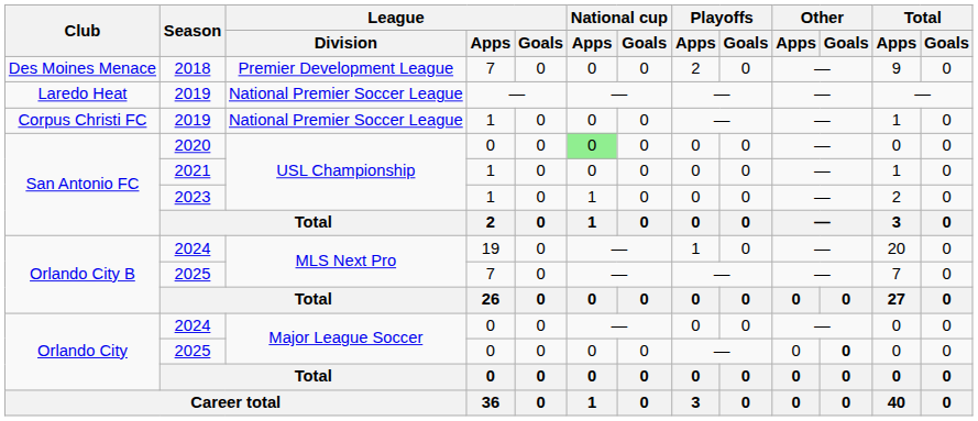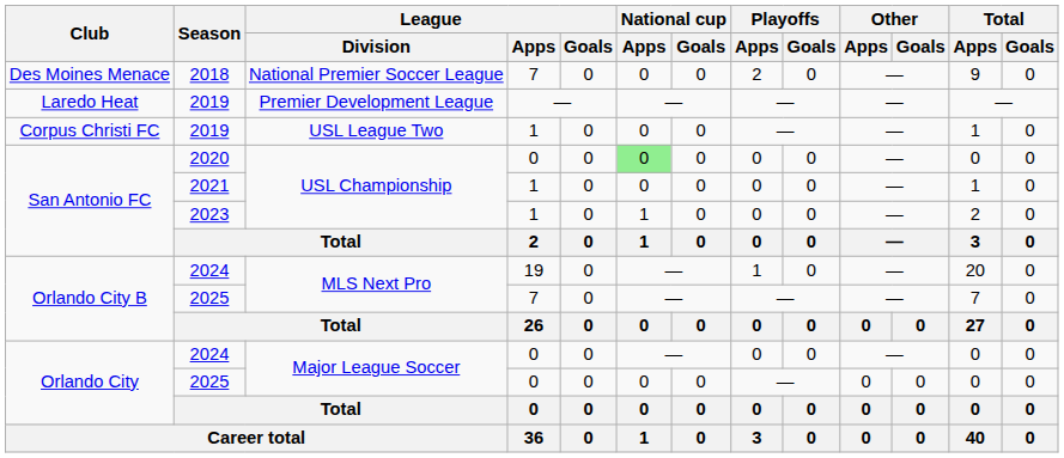 <table class="wikitable" style="text-align:center">
 <tr>
 <th rowspan="2">Club</th>
 <th rowspan="2">Season</th>
 <th colspan="3">League</th>
 <th colspan="2">National cup</th>
 <th colspan="2">Playoffs</th>
 <th colspan="2">Other</th>
 <th colspan="2">Total</th>
 </tr>
 <tr>
 <th>Division</th>
 <th>Apps</th>
 <th>Goals</th>
 <th>Apps</th>
 <th>Goals</th>
 <th>Apps</th>
 <th>Goals</th>
 <th>Apps</th>
 <th>Goals</th>
 <th>Apps</th>
 <th>Goals</th>
 </tr>
 <tr>
 <td><a href='#'>Des Moines Menace</a></td>
 <td><a href='#'>2018</a></td>
-<td><a href='#'>Premier Development League</a></td>
+<td><a href='#'>National Premier Soccer League</a></td>
 <td>7</td>
 <td>0</td>
 <td>0</td>
 <td>0</td>
 <td>2</td>
 <td>0</td>
 <td colspan="2">—</td>
 <td>9</td>
 <td>0</td>
 </tr>
 <tr>
 <td><a href='#'>Laredo Heat</a></td>
 <td><a href='#'>2019</a></td>
-<td><a href='#'>National Premier Soccer League</a></td>
+<td><a href='#'>Premier Development League</a></td>
 <td colspan="2">—</td>
 <td colspan="2">—</td>
 <td colspan="2">—</td>
 <td colspan="2">—</td>
 <td colspan="2">—</td>
 </tr>
 <tr>
 <td><a href='#'>Corpus Christi FC</a></td>
 <td><a href='#'>2019</a></td>
-<td><a href='#'>National Premier Soccer League</a></td>
+<td><a href='#'>USL League Two</a></td>
 <td>1</td>
 <td>0</td>
 <td>0</td>
 <td>0</td>
 <td colspan="2">—</td>
 <td colspan="2">—</td>
 <td>1</td>
 <td>0</td>
 </tr>
 <tr>
 <td rowspan="4"><a href='#'>San Antonio FC</a></td>
 <td><a href='#'>2020</a></td>
 <td rowspan="3"><a href='#'>USL Championship</a></td>
 <td>0</td>
 <td>0</td>
 <td style="background: lightgreen;">0</td>
 <td>0</td>
 <td>0</td>
 <td>0</td>
 <td colspan="2">—</td>
 <td>0</td>
 <td>0</td>
 </tr>
 <tr>
 <td><a href='#'>2021</a></td>
 <td>1</td>
 <td>0</td>
 <td>0</td>
 <td>0</td>
 <td>0</td>
 <td>0</td>
 <td colspan="2">—</td>
 <td>1</td>
 <td>0</td>
 </tr>
 <tr>
 <td><a href='#'>2023</a></td>
 <td>1</td>
 <td>0</td>
 <td>1</td>
 <td>0</td>
 <td>0</td>
 <td>0</td>
 <td colspan="2">—</td>
 <td>2</td>
 <td>0</td>
 </tr>
 <tr>
 <th colspan="2">Total</th>
 <th>2</th>
 <th>0</th>
 <th>1</th>
 <th>0</th>
 <th>0</th>
 <th>0</th>
 <th colspan="2">—</th>
 <th>3</th>
 <th>0</th>
 </tr>
 <tr>
 <td rowspan="3"><a href='#'>Orlando City B</a></td>
 <td><a href='#'>2024</a></td>
 <td rowspan="2"><a href='#'>MLS Next Pro</a></td>
 <td>19</td>
 <td>0</td>
 <td colspan="2">—</td>
 <td>1</td>
 <td>0</td>
 <td colspan="2">—</td>
 <td>20</td>
 <td>0</td>
 </tr>
 <tr>
 <td><a href='#'>2025</a></td>
 <td>7</td>
 <td>0</td>
 <td colspan="2">—</td>
 <td colspan="2">—</td>
 <td colspan="2">—</td>
 <td>7</td>
 <td>0</td>
 </tr>
 <tr>
 <th colspan="2">Total</th>
 <th>26</th>
 <th>0</th>
 <th>0</th>
 <th>0</th>
 <th>0</th>
 <th>0</th>
 <th>0</th>
 <th>0</th>
 <th>27</th>
 <th>0</th>
 </tr>
 <tr>
 <td rowspan="3"><a href='#'>Orlando City</a></td>
 <td><a href='#'>2024</a></td>
 <td rowspan="2"><a href='#'>Major League Soccer</a></td>
 <td>0</td>
 <td>0</td>
 <td colspan="2">—</td>
 <td>0</td>
 <td>0</td>
 <td colspan="2">—</td>
 <td>0</td>
 <td>0</td>
 </tr>
 <tr>
 <td><a href='#'>2025</a></td>
 <td>0</td>
 <td>0</td>
 <td>0</td>
 <td>0</td>
 <td colspan="2">—</td>
 <td>0</td>
-<td><strong>0</strong></td>
+<td>0</td>
 <td>0</td>
 <td>0</td>
 </tr>
 <tr>
 <th colspan="2">Total</th>
 <th>0</th>
 <th>0</th>
 <th>0</th>
 <th>0</th>
 <th>0</th>
 <th>0</th>
 <th>0</th>
 <th>0</th>
 <th>0</th>
 <th>0</th>
 </tr>
 <tr>
 <th colspan="3">Career total</th>
 <th>36</th>
 <th>0</th>
 <th>1</th>
 <th>0</th>
 <th>3</th>
 <th>0</th>
 <th>0</th>
 <th>0</th>
 <th>40</th>
 <th>0</th>
 </tr>
 </table>
